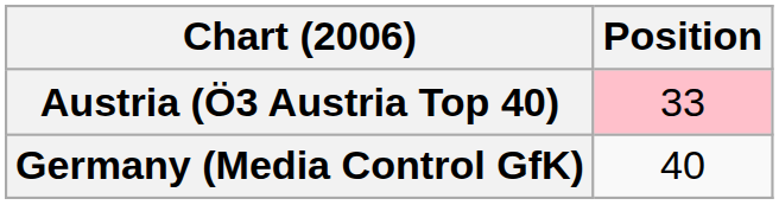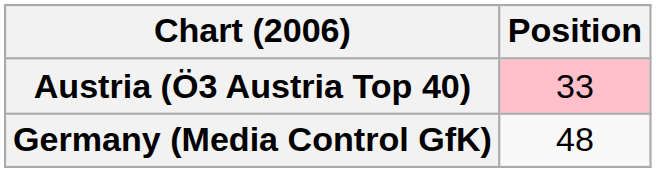 <table class="wikitable sortable plainrowheaders" style="text-align:center">
 <tr>
 <th scope="col">Chart (2006)</th>
 <th scope="col">Position</th>
 </tr>
 <tr>
 <th scope="row">Austria (Ö3 Austria Top 40)</th>
 <td style="background: pink;">33</td>
 </tr>
 <tr>
 <th scope="row">Germany (Media Control GfK)</th>
-<td>40</td>
+<td>48</td>
 </tr>
 </table>
